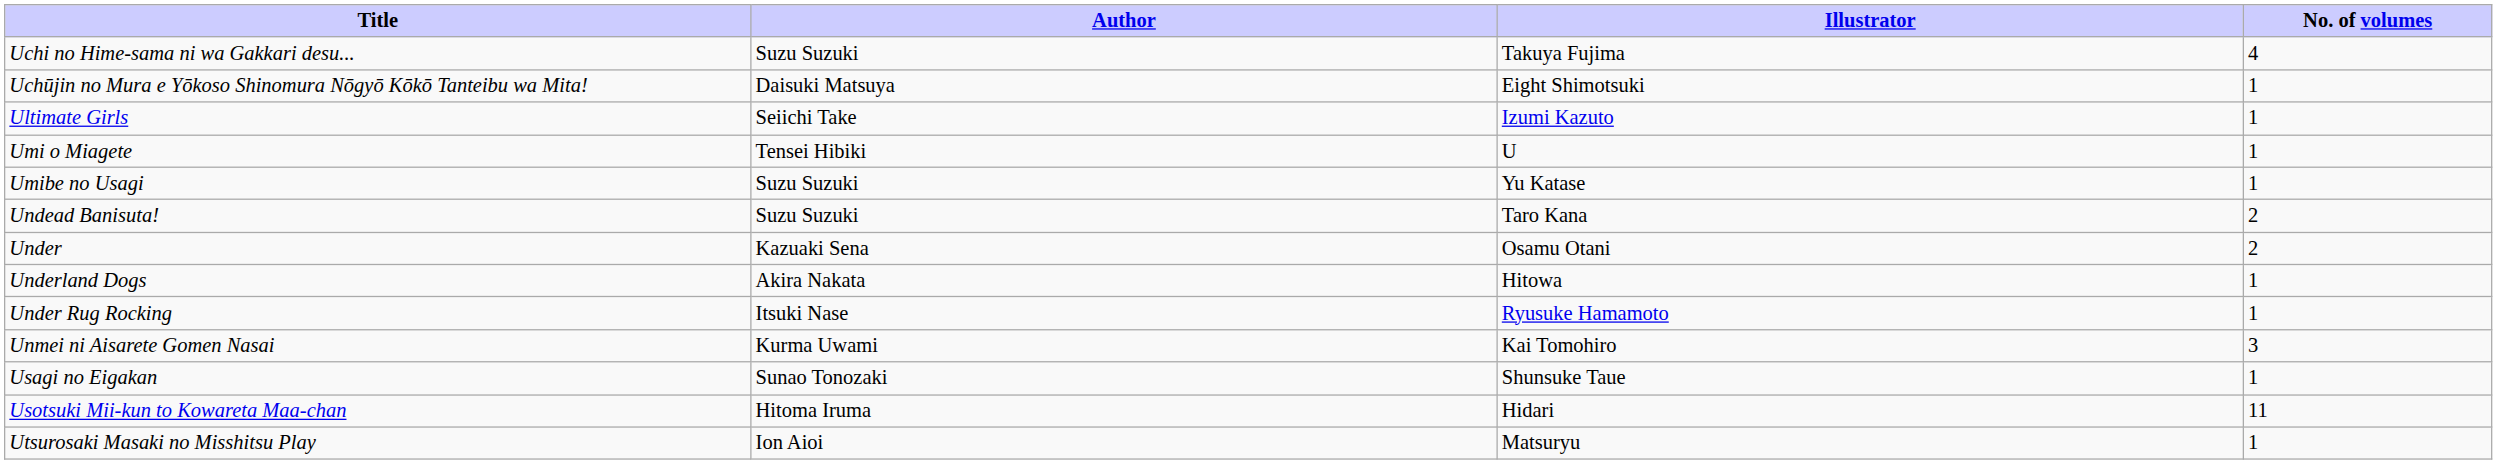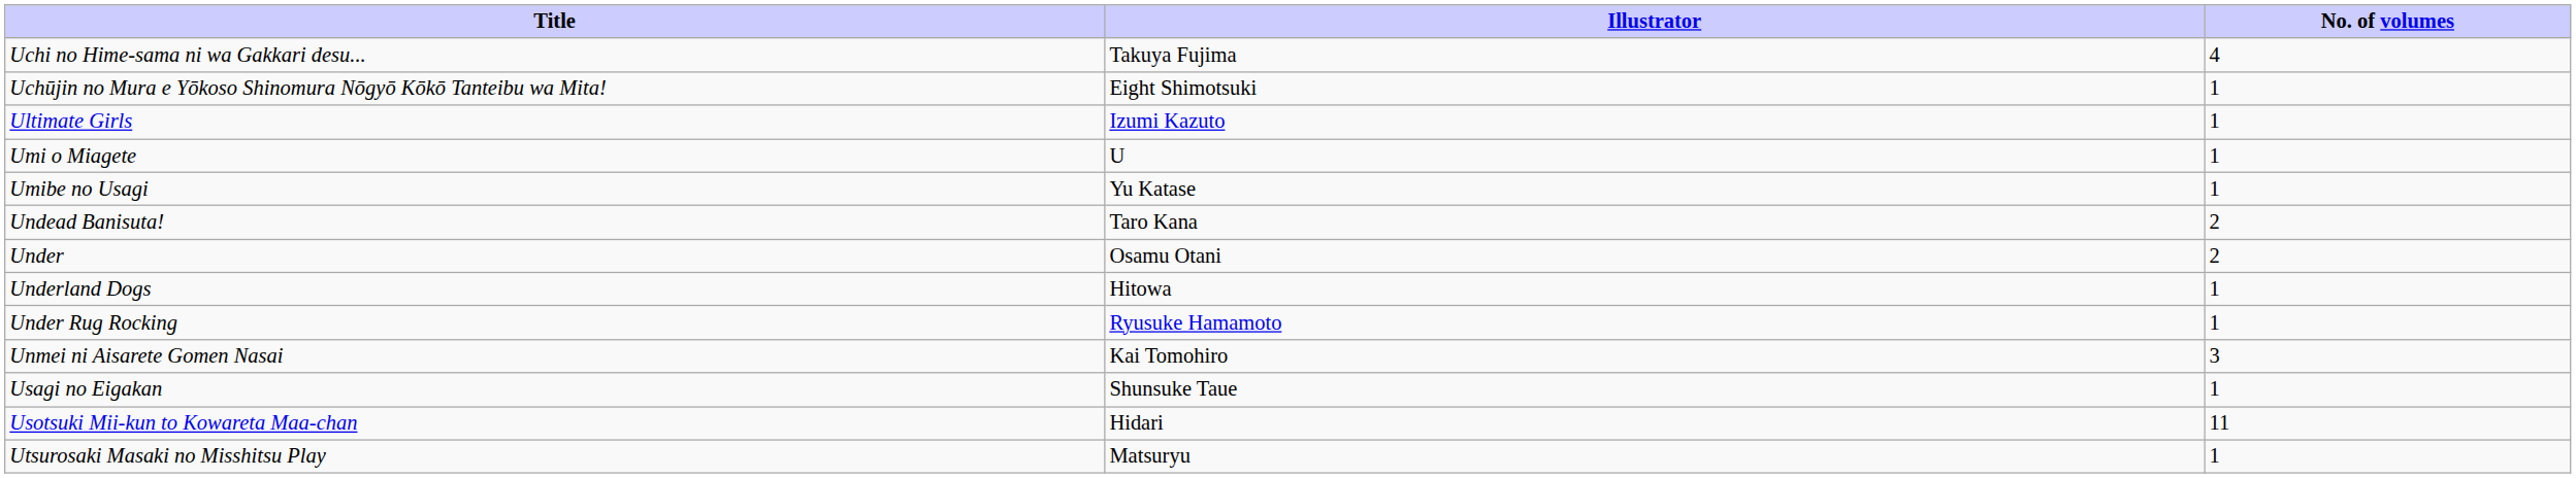 <table class="wikitable" style="width: 98%;">
 <tr>
 <th width=30% style="background:#ccf;">Title</th>
-<th width=30% style="background:#ccf;"><a href='#'>Author</a></th>
 <th width=30% style="background:#ccf;"><a href='#'>Illustrator</a></th>
 <th width=10% style="background:#ccf;">No. of <a href='#'>volumes</a></th>
 </tr>
 <tr>
 <td><em>Uchi no Hime-sama ni wa Gakkari desu...</em></td>
-<td>Suzu Suzuki</td>
 <td>Takuya Fujima</td>
 <td>4</td>
 </tr>
 <tr>
 <td><em>Uchūjin no Mura e Yōkoso Shinomura Nōgyō Kōkō Tanteibu wa Mita!</em></td>
-<td>Daisuki Matsuya</td>
 <td>Eight Shimotsuki</td>
 <td>1</td>
 </tr>
 <tr>
 <td><em><a href='#'>Ultimate Girls</a></em></td>
-<td>Seiichi Take</td>
 <td><a href='#'>Izumi Kazuto</a></td>
 <td>1</td>
 </tr>
 <tr>
 <td><em>Umi o Miagete</em></td>
-<td>Tensei Hibiki</td>
 <td>U</td>
 <td>1</td>
 </tr>
 <tr>
 <td><em>Umibe no Usagi</em></td>
-<td>Suzu Suzuki</td>
 <td>Yu Katase</td>
 <td>1</td>
 </tr>
 <tr>
 <td><em>Undead Banisuta!</em></td>
-<td>Suzu Suzuki</td>
 <td>Taro Kana</td>
 <td>2</td>
 </tr>
 <tr>
 <td><em>Under</em></td>
-<td>Kazuaki Sena</td>
 <td>Osamu Otani</td>
 <td>2</td>
 </tr>
 <tr>
 <td><em>Underland Dogs</em></td>
-<td>Akira Nakata</td>
 <td>Hitowa</td>
 <td>1</td>
 </tr>
 <tr>
 <td><em>Under Rug Rocking</em></td>
-<td>Itsuki Nase</td>
 <td><a href='#'>Ryusuke Hamamoto</a></td>
 <td>1</td>
 </tr>
 <tr>
 <td><em>Unmei ni Aisarete Gomen Nasai</em></td>
-<td>Kurma Uwami</td>
 <td>Kai Tomohiro</td>
 <td>3</td>
 </tr>
 <tr>
 <td><em>Usagi no Eigakan</em></td>
-<td>Sunao Tonozaki</td>
 <td>Shunsuke Taue</td>
 <td>1</td>
 </tr>
 <tr>
 <td><em><a href='#'>Usotsuki Mii-kun to Kowareta Maa-chan</a></em></td>
-<td>Hitoma Iruma</td>
 <td>Hidari</td>
 <td>11</td>
 </tr>
 <tr>
 <td><em>Utsurosaki Masaki no Misshitsu Play</em></td>
-<td>Ion Aioi</td>
 <td>Matsuryu</td>
 <td>1</td>
 </tr>
 </table>
